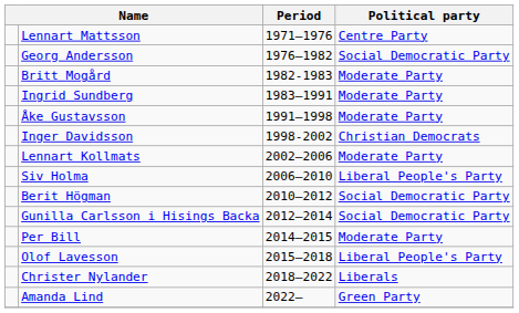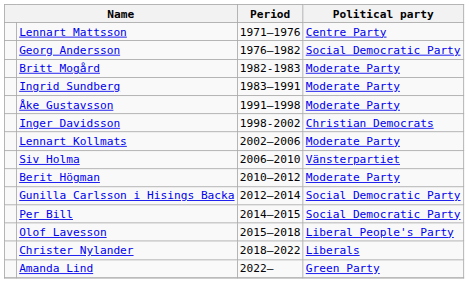 <table class="wikitable">
 <tr>
 <th colspan="2">Name</th>
 <th>Period</th>
 <th>Political party</th>
 </tr>
 <tr>
 <td bgcolor=> </td>
 <td><a href='#'>Lennart Mattsson</a></td>
 <td>1971–1976</td>
 <td><a href='#'>Centre Party</a></td>
 </tr>
 <tr>
 <td bgcolor=> </td>
 <td><a href='#'>Georg Andersson</a></td>
 <td>1976–1982</td>
 <td><a href='#'>Social Democratic Party</a></td>
 </tr>
 <tr>
 <td bgcolor=> </td>
 <td><a href='#'>Britt Mogård</a></td>
 <td>1982-1983</td>
 <td><a href='#'>Moderate Party</a></td>
 </tr>
 <tr>
 <td bgcolor=> </td>
 <td><a href='#'>Ingrid Sundberg</a></td>
 <td>1983–1991</td>
 <td><a href='#'>Moderate Party</a></td>
 </tr>
 <tr>
 <td bgcolor=> </td>
 <td><a href='#'>Åke Gustavsson</a></td>
 <td>1991–1998</td>
 <td><a href='#'>Moderate Party</a></td>
 </tr>
 <tr>
 <td bgcolor=> </td>
 <td><a href='#'>Inger Davidsson</a></td>
 <td>1998-2002</td>
 <td><a href='#'>Christian Democrats</a></td>
 </tr>
 <tr>
 <td bgcolor=> </td>
 <td><a href='#'>Lennart Kollmats</a></td>
 <td>2002–2006</td>
 <td><a href='#'>Moderate Party</a></td>
 </tr>
 <tr>
 <td bgcolor=> </td>
 <td><a href='#'>Siv Holma</a></td>
 <td>2006–2010</td>
-<td><a href='#'>Liberal People's Party</a></td>
+<td><a href='#'>Vänsterpartiet</a></td>
 </tr>
 <tr>
 <td bgcolor=> </td>
 <td><a href='#'>Berit Högman</a></td>
 <td>2010–2012</td>
-<td><a href='#'>Social Democratic Party</a></td>
+<td><a href='#'>Moderate Party</a></td>
 </tr>
 <tr>
 <td bgcolor=> </td>
 <td><a href='#'>Gunilla Carlsson i Hisings Backa</a></td>
 <td>2012–2014</td>
 <td><a href='#'>Social Democratic Party</a></td>
 </tr>
 <tr>
 <td bgcolor=> </td>
 <td><a href='#'>Per Bill</a></td>
 <td>2014–2015</td>
-<td><a href='#'>Moderate Party</a></td>
+<td><a href='#'>Social Democratic Party</a></td>
 </tr>
 <tr>
 <td bgcolor=> </td>
 <td><a href='#'>Olof Lavesson</a></td>
 <td>2015–2018</td>
 <td><a href='#'>Liberal People's Party</a></td>
 </tr>
 <tr>
 <td bgcolor=> </td>
 <td><a href='#'>Christer Nylander</a></td>
 <td>2018–2022</td>
 <td><a href='#'>Liberals</a></td>
 </tr>
 <tr>
 <td bgcolor=> </td>
 <td><a href='#'>Amanda Lind</a></td>
 <td>2022–</td>
 <td><a href='#'>Green Party</a></td>
 </tr>
 <tr>
 </tr>
 </table>
